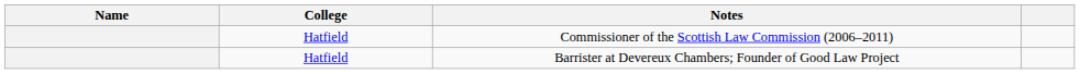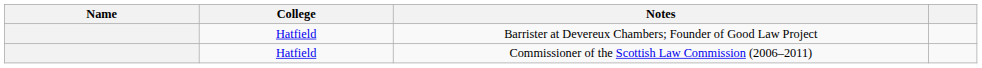 <table class="wikitable sortable" style="width:100%">
 <tr>
 <th width="20%">Name</th>
 <th width="20%">College</th>
 <th width="55%">Notes</th>
 <th width="5%"></th>
 </tr>
 <tr valign="top">
 <th scope=row></th>
 <td align="center"><a href='#'>Hatfield</a></td>
-<td align="center">Commissioner of the <a href='#'>Scottish Law Commission</a> (2006–2011)</td>
+<td align="center">Barrister at Devereux Chambers; Founder of Good Law Project</td>
 <td align="center"></td>
 </tr>
 <tr valign="top">
 <th scope=row></th>
 <td align="center"><a href='#'>Hatfield</a></td>
-<td align="center">Barrister at Devereux Chambers; Founder of Good Law Project</td>
+<td align="center">Commissioner of the <a href='#'>Scottish Law Commission</a> (2006–2011)</td>
 <td align="center"></td>
 </tr>
 </table>
